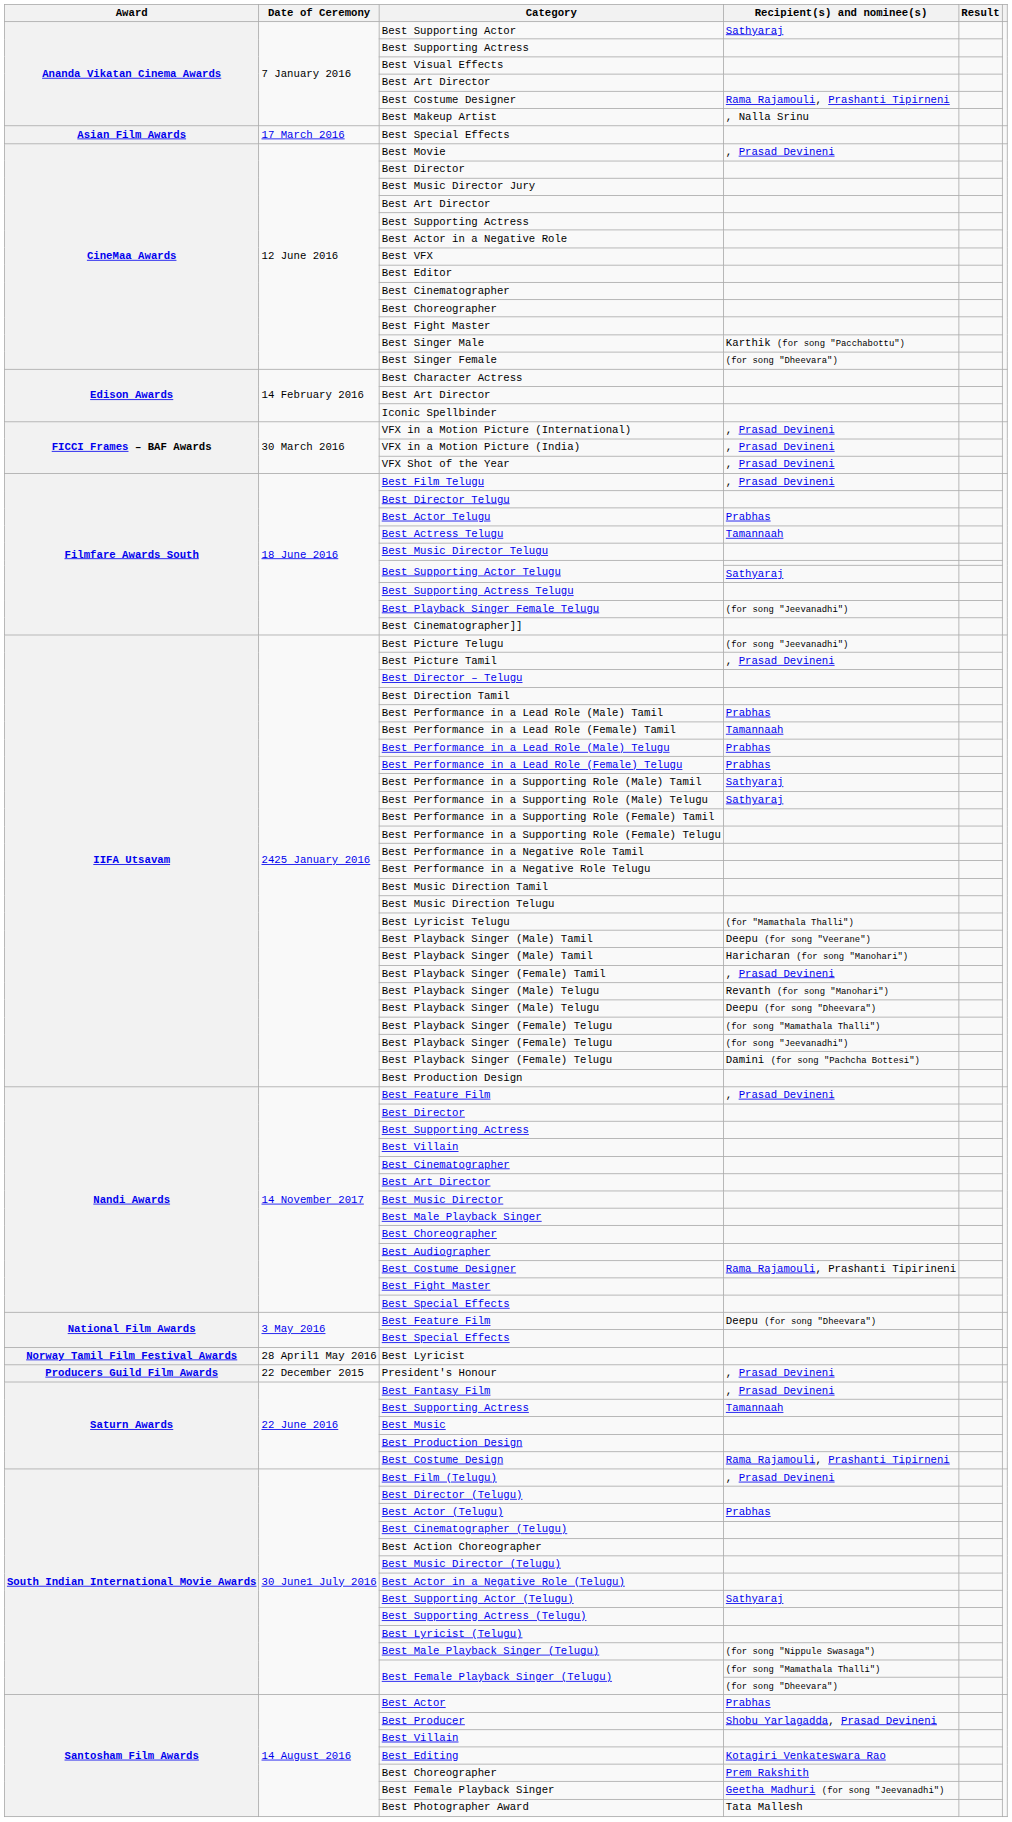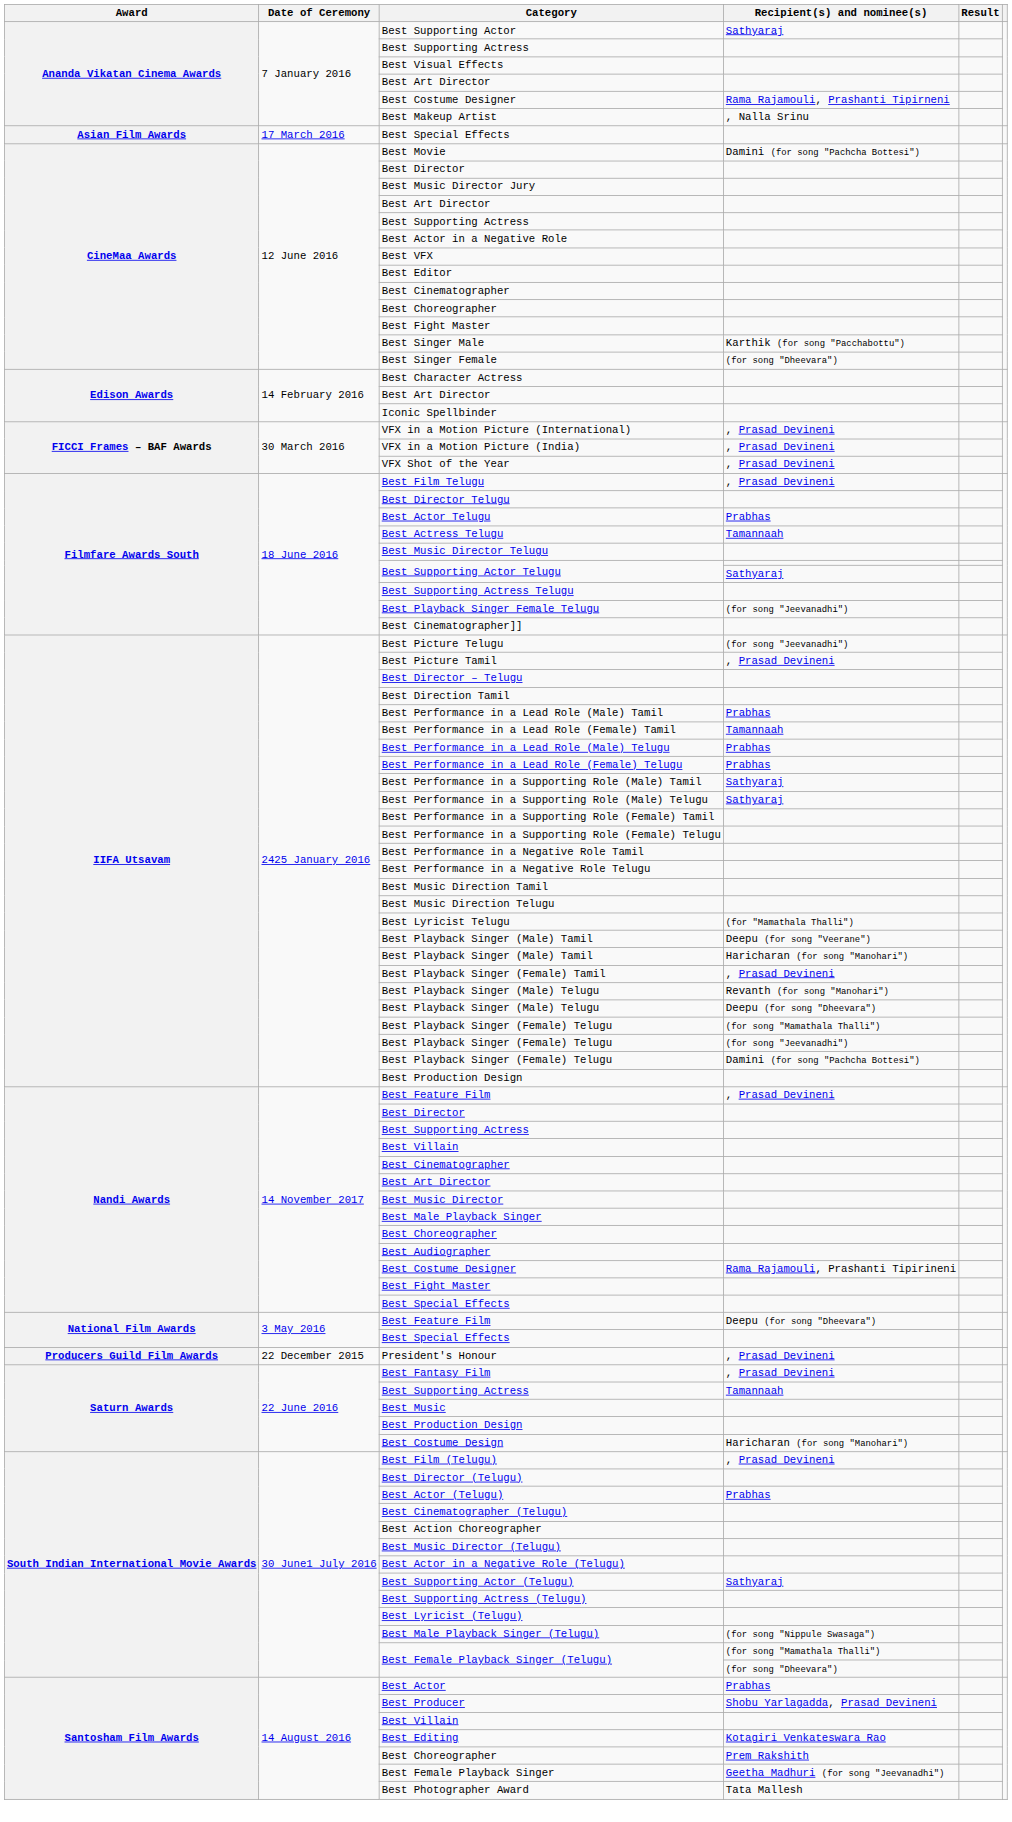 <table class="wikitable plainrowheaders sortable">
 <tr>
 <th scope="col">Award</th>
 <th scope="col">Date of Ceremony</th>
 <th scope="col">Category</th>
 <th scope="col">Recipient(s) and nominee(s)</th>
 <th scope="col">Result</th>
 <th scope="col" class="unsortable"></th>
 </tr>
 <tr>
 <th scope="row" rowspan="6"><a href='#'>Ananda Vikatan Cinema Awards</a></th>
 <td rowspan="6">7 January 2016</td>
 <td>Best Supporting Actor</td>
 <td><a href='#'>Sathyaraj</a></td>
 <td></td>
 <td style="text-align:center;" rowspan="6"></td>
 </tr>
 <tr>
 <td>Best Supporting Actress</td>
 <td></td>
 <td></td>
 </tr>
 <tr>
 <td>Best Visual Effects</td>
 <td></td>
 <td></td>
 </tr>
 <tr>
 <td>Best Art Director</td>
 <td></td>
 <td></td>
 </tr>
 <tr>
 <td>Best Costume Designer</td>
 <td><a href='#'>Rama Rajamouli</a>, <a href='#'>Prashanti Tipirneni</a></td>
 <td></td>
 </tr>
 <tr>
 <td>Best Makeup Artist</td>
 <td>, Nalla Srinu</td>
 <td></td>
 </tr>
 <tr>
 <th scope="row"><a href='#'>Asian Film Awards</a></th>
 <td><a href='#'>17 March 2016</a></td>
 <td>Best Special Effects</td>
 <td></td>
 <td></td>
 <td style="text-align:center;"></td>
 </tr>
 <tr>
 <th scope="row" rowspan="13"><a href='#'>CineMaa Awards</a></th>
 <td rowspan="13">12 June 2016</td>
 <td>Best Movie</td>
-<td>, <a href='#'>Prasad Devineni</a></td>
+<td>Damini <small>(for song "Pachcha Bottesi")</small></td>
 <td></td>
 <td style="text-align:center;" rowspan="13"></td>
 </tr>
 <tr>
 <td>Best Director</td>
 <td></td>
 <td></td>
 </tr>
 <tr>
 <td>Best Music Director Jury</td>
 <td></td>
 <td></td>
 </tr>
 <tr>
 <td>Best Art Director</td>
 <td></td>
 <td></td>
 </tr>
 <tr>
 <td>Best Supporting Actress</td>
 <td></td>
 <td></td>
 </tr>
 <tr>
 <td>Best Actor in a Negative Role</td>
 <td></td>
 <td></td>
 </tr>
 <tr>
 <td>Best VFX</td>
 <td></td>
 <td></td>
 </tr>
 <tr>
 <td>Best Editor</td>
 <td></td>
 <td></td>
 </tr>
 <tr>
 <td>Best Cinematographer</td>
 <td></td>
 <td></td>
 </tr>
 <tr>
 <td>Best Choreographer</td>
 <td></td>
 <td></td>
 </tr>
 <tr>
 <td>Best Fight Master</td>
 <td></td>
 <td></td>
 </tr>
 <tr>
 <td>Best Singer Male</td>
 <td>Karthik <small>(for song "Pacchabottu")</small></td>
 <td></td>
 </tr>
 <tr>
 <td>Best Singer Female</td>
 <td> <small>(for song "Dheevara")</small></td>
 <td></td>
 </tr>
 <tr>
 <th scope="row" rowspan="3"><a href='#'>Edison Awards</a></th>
 <td rowspan="3">14 February 2016</td>
 <td>Best Character Actress</td>
 <td></td>
 <td></td>
 <td style="text-align:center;" rowspan="3"><br></td>
 </tr>
 <tr>
 <td>Best Art Director</td>
 <td></td>
 <td></td>
 </tr>
 <tr>
 <td>Iconic Spellbinder</td>
 <td></td>
 <td></td>
 </tr>
 <tr>
 <th scope="row" rowspan="3"><a href='#'>FICCI Frames</a> – BAF Awards</th>
 <td rowspan="3">30 March 2016</td>
 <td>VFX in a Motion Picture (International)</td>
 <td>, <a href='#'>Prasad Devineni</a></td>
 <td></td>
 <td style="text-align:center;" rowspan="3"><br></td>
 </tr>
 <tr>
 <td>VFX in a Motion Picture (India)</td>
 <td>, <a href='#'>Prasad Devineni</a></td>
 <td></td>
 </tr>
 <tr>
 <td>VFX Shot of the Year</td>
 <td>, <a href='#'>Prasad Devineni</a></td>
 <td></td>
 </tr>
 <tr>
 <th scope="row" rowspan="10"><a href='#'>Filmfare Awards South</a></th>
 <td rowspan="10"><a href='#'>18 June 2016</a></td>
 <td><a href='#'>Best Film  Telugu</a></td>
 <td>, <a href='#'>Prasad Devineni</a></td>
 <td></td>
 <td style="text-align:center;" rowspan="10"></td>
 </tr>
 <tr>
 <td><a href='#'>Best Director  Telugu</a></td>
 <td></td>
 <td></td>
 </tr>
 <tr>
 <td><a href='#'>Best Actor  Telugu</a></td>
 <td><a href='#'>Prabhas</a></td>
 <td></td>
 </tr>
 <tr>
 <td><a href='#'>Best Actress  Telugu</a></td>
 <td><a href='#'>Tamannaah</a></td>
 <td></td>
 </tr>
 <tr>
 <td><a href='#'>Best Music Director  Telugu</a></td>
 <td></td>
 <td></td>
 </tr>
 <tr>
 <td rowspan="2"><a href='#'>Best Supporting Actor  Telugu</a></td>
 <td></td>
 <td></td>
 </tr>
 <tr>
 <td><a href='#'>Sathyaraj</a></td>
 <td></td>
 </tr>
 <tr>
 <td><a href='#'>Best Supporting Actress  Telugu</a></td>
 <td></td>
 <td></td>
 </tr>
 <tr>
 <td><a href='#'>Best Playback Singer Female  Telugu</a></td>
 <td> <small>(for song "Jeevanadhi")</small></td>
 <td></td>
 </tr>
 <tr>
 <td [[Filmfare Award for Best Cinematographer >Best Cinematographer]]</td>
 <td></td>
 <td></td>
 </tr>
 <tr>
 <th scope="row" rowspan="26"><a href='#'>IIFA Utsavam</a></th>
 <td rowspan="26"><a href='#'>2425 January 2016</a></td>
 <td>Best Picture  Telugu</td>
 <td> <small>(for song "Jeevanadhi")</small></td>
 <td></td>
 <td style="text-align:center;" rowspan="26"><br><br></td>
 </tr>
 <tr>
 <td>Best Picture  Tamil</td>
 <td>, <a href='#'>Prasad Devineni</a></td>
 <td></td>
 </tr>
 <tr>
 <td><a href='#'>Best Director – Telugu</a></td>
 <td></td>
 <td></td>
 </tr>
 <tr>
 <td>Best Direction  Tamil</td>
 <td></td>
 <td></td>
 </tr>
 <tr>
 <td>Best Performance in a Lead Role (Male)  Tamil</td>
 <td><a href='#'>Prabhas</a></td>
 <td></td>
 </tr>
 <tr>
 <td>Best Performance in a Lead Role (Female)  Tamil</td>
 <td><a href='#'>Tamannaah</a></td>
 <td></td>
 </tr>
 <tr>
 <td><a href='#'>Best Performance in a Lead Role (Male)  Telugu</a></td>
 <td><a href='#'>Prabhas</a></td>
 <td></td>
 </tr>
 <tr>
 <td><a href='#'>Best Performance in a Lead Role (Female)  Telugu</a></td>
 <td><a href='#'>Prabhas</a></td>
 <td></td>
 </tr>
 <tr>
 <td>Best Performance in a Supporting Role (Male)  Tamil</td>
 <td><a href='#'>Sathyaraj</a></td>
 <td></td>
 </tr>
 <tr>
 <td>Best Performance in a Supporting Role (Male)  Telugu</td>
 <td><a href='#'>Sathyaraj</a></td>
 <td></td>
 </tr>
 <tr>
 <td>Best Performance in a Supporting Role (Female)  Tamil</td>
 <td></td>
 <td></td>
 </tr>
 <tr>
 <td>Best Performance in a Supporting Role (Female)  Telugu</td>
 <td></td>
 <td></td>
 </tr>
 <tr>
 <td>Best Performance in a Negative Role  Tamil</td>
 <td></td>
 <td></td>
 </tr>
 <tr>
 <td>Best Performance in a Negative Role  Telugu</td>
 <td></td>
 <td></td>
 </tr>
 <tr>
 <td>Best Music Direction  Tamil</td>
 <td></td>
 <td></td>
 </tr>
 <tr>
 <td>Best Music Direction  Telugu</td>
 <td></td>
 <td></td>
 </tr>
 <tr>
 <td>Best Lyricist  Telugu</td>
 <td> <small>(for "Mamathala Thalli")</small></td>
 <td></td>
 </tr>
 <tr>
 <td>Best Playback Singer (Male)  Tamil</td>
 <td>Deepu <small>(for song "Veerane")</small></td>
 <td></td>
 </tr>
 <tr>
 <td>Best Playback Singer (Male)  Tamil</td>
 <td>Haricharan <small>(for song "Manohari")</small></td>
 <td></td>
 </tr>
 <tr>
 <td>Best Playback Singer (Female)  Tamil</td>
 <td>, <a href='#'>Prasad Devineni</a></td>
 <td></td>
 </tr>
 <tr>
 <td>Best Playback Singer (Male)  Telugu</td>
 <td>Revanth <small>(for song "Manohari")</small></td>
 <td></td>
 </tr>
 <tr>
 <td>Best Playback Singer (Male)  Telugu</td>
 <td>Deepu <small>(for song "Dheevara")</small></td>
 <td></td>
 </tr>
 <tr>
 <td>Best Playback Singer (Female)  Telugu</td>
 <td> <small>(for song "Mamathala Thalli")</small></td>
 <td></td>
 </tr>
 <tr>
 <td>Best Playback Singer (Female)  Telugu</td>
 <td> <small>(for song "Jeevanadhi")</small></td>
 <td></td>
 </tr>
 <tr>
 <td>Best Playback Singer (Female)  Telugu</td>
 <td>Damini <small>(for song "Pachcha Bottesi")</small></td>
 <td></td>
 </tr>
 <tr>
 <td>Best Production Design</td>
 <td></td>
 <td></td>
 </tr>
 <tr>
 <th scope="row" rowspan="13"><a href='#'>Nandi Awards</a></th>
 <td rowspan="13"><a href='#'>14 November 2017</a></td>
 <td><a href='#'>Best Feature Film</a></td>
 <td>, <a href='#'>Prasad Devineni</a></td>
 <td></td>
 <td style="text-align:center;" rowspan="13"><br></td>
 </tr>
 <tr>
 <td><a href='#'>Best Director</a></td>
 <td></td>
 <td></td>
 </tr>
 <tr>
 <td><a href='#'>Best Supporting Actress</a></td>
 <td></td>
 <td></td>
 </tr>
 <tr>
 <td><a href='#'>Best Villain</a></td>
 <td></td>
 <td></td>
 </tr>
 <tr>
 <td><a href='#'>Best Cinematographer</a></td>
 <td></td>
 <td></td>
 </tr>
 <tr>
 <td><a href='#'>Best Art Director</a></td>
 <td></td>
 <td></td>
 </tr>
 <tr>
 <td><a href='#'>Best Music Director</a></td>
 <td></td>
 <td></td>
 </tr>
 <tr>
 <td><a href='#'>Best Male Playback Singer</a></td>
 <td></td>
 <td></td>
 </tr>
 <tr>
 <td><a href='#'>Best Choreographer</a></td>
 <td></td>
 <td></td>
 </tr>
 <tr>
 <td><a href='#'>Best Audiographer</a></td>
 <td></td>
 <td></td>
 </tr>
 <tr>
 <td><a href='#'>Best Costume Designer</a></td>
 <td><a href='#'>Rama Rajamouli</a>, Prashanti Tipirineni</td>
 <td></td>
 </tr>
 <tr>
 <td><a href='#'>Best Fight Master</a></td>
 <td></td>
 <td></td>
 </tr>
 <tr>
 <td><a href='#'>Best Special Effects</a></td>
 <td></td>
 <td></td>
 </tr>
 <tr>
 <th scope="row" rowspan="2"><a href='#'>National Film Awards</a></th>
 <td rowspan="2"><a href='#'>3 May 2016</a></td>
 <td><a href='#'>Best Feature Film</a></td>
 <td>Deepu <small>(for song "Dheevara")</small></td>
 <td></td>
 <td style="text-align:center;" rowspan="2"></td>
 </tr>
 <tr>
 <td><a href='#'>Best Special Effects</a></td>
 <td></td>
 <td></td>
 </tr>
 <tr>
-<th scope="row"><a href='#'>Norway Tamil Film Festival Awards</a></th>
-<td>28 April1 May 2016</td>
-<td>Best Lyricist</td>
-<td></td>
-<td></td>
-<td style="text-align:center;"></td>
-</tr>
-<tr>
 <th scope="row"><a href='#'>Producers Guild Film Awards</a></th>
 <td>22 December 2015</td>
 <td>President's Honour</td>
 <td>, <a href='#'>Prasad Devineni</a></td>
 <td></td>
 <td style="text-align:center;"></td>
 </tr>
 <tr>
 <th scope="row" rowspan="5"><a href='#'>Saturn Awards</a></th>
 <td rowspan="5"><a href='#'>22 June 2016</a></td>
 <td><a href='#'>Best Fantasy Film</a></td>
 <td>, <a href='#'>Prasad Devineni</a></td>
 <td></td>
 <td style="text-align:center;" rowspan="5"></td>
 </tr>
 <tr>
 <td><a href='#'>Best Supporting Actress</a></td>
 <td><a href='#'>Tamannaah</a></td>
 <td></td>
 </tr>
 <tr>
 <td><a href='#'>Best Music</a></td>
 <td></td>
 <td></td>
 </tr>
 <tr>
 <td><a href='#'>Best Production Design</a></td>
 <td></td>
 <td></td>
 </tr>
 <tr>
 <td><a href='#'>Best Costume Design</a></td>
-<td><a href='#'>Rama Rajamouli</a>, <a href='#'>Prashanti Tipirneni</a></td>
+<td>Haricharan <small>(for song "Manohari")</small></td>
 <td></td>
 </tr>
 <tr>
 <th scope="row" rowspan="13"><a href='#'>South Indian International Movie Awards</a></th>
 <td rowspan="13"><a href='#'>30 June1 July 2016</a></td>
 <td><a href='#'>Best Film (Telugu)</a></td>
 <td>, <a href='#'>Prasad Devineni</a></td>
 <td></td>
 <td style="text-align:center;" rowspan="13"></td>
 </tr>
 <tr>
 <td><a href='#'>Best Director (Telugu)</a></td>
 <td></td>
 <td></td>
 </tr>
 <tr>
 <td><a href='#'>Best Actor (Telugu)</a></td>
 <td><a href='#'>Prabhas</a></td>
 <td></td>
 </tr>
 <tr>
 <td><a href='#'>Best Cinematographer (Telugu)</a></td>
 <td></td>
 <td></td>
 </tr>
 <tr>
 <td>Best Action Choreographer</td>
 <td></td>
 <td></td>
 </tr>
 <tr>
 <td><a href='#'>Best Music Director (Telugu)</a></td>
 <td></td>
 <td></td>
 </tr>
 <tr>
 <td><a href='#'>Best Actor in a Negative Role (Telugu)</a></td>
 <td></td>
 <td></td>
 </tr>
 <tr>
 <td><a href='#'>Best Supporting Actor (Telugu)</a></td>
 <td><a href='#'>Sathyaraj</a></td>
 <td></td>
 </tr>
 <tr>
 <td><a href='#'>Best Supporting Actress (Telugu)</a></td>
 <td></td>
 <td></td>
 </tr>
 <tr>
 <td><a href='#'>Best Lyricist (Telugu)</a></td>
 <td></td>
 <td></td>
 </tr>
 <tr>
 <td><a href='#'>Best Male Playback Singer (Telugu)</a></td>
 <td> <small>(for song "Nippule Swasaga")</small></td>
 <td></td>
 </tr>
 <tr>
 <td rowspan="2"><a href='#'>Best Female Playback Singer (Telugu)</a></td>
 <td> <small>(for song "Mamathala Thalli")</small></td>
 <td></td>
 </tr>
 <tr>
 <td> <small>(for song "Dheevara")</small></td>
 <td></td>
 </tr>
 <tr>
 <th rowspan="7" scope="row"><a href='#'>Santosham Film Awards</a></th>
 <td rowspan="7"><a href='#'>14 August 2016</a></td>
 <td><a href='#'>Best Actor</a></td>
 <td><a href='#'>Prabhas</a></td>
 <td></td>
 <td rowspan="7" style="text-align:center;"></td>
 </tr>
 <tr>
 <td><a href='#'>Best Producer</a></td>
 <td><a href='#'>Shobu Yarlagadda</a>, <a href='#'>Prasad Devineni</a></td>
 <td></td>
 </tr>
 <tr>
 <td><a href='#'>Best Villain</a></td>
 <td></td>
 <td></td>
 </tr>
 <tr>
 <td><a href='#'>Best Editing</a></td>
 <td><a href='#'>Kotagiri Venkateswara Rao</a></td>
 <td></td>
 </tr>
 <tr>
 <td>Best Choreographer</td>
 <td><a href='#'>Prem Rakshith</a></td>
 <td></td>
 </tr>
 <tr>
 <td>Best Female Playback Singer</td>
 <td><a href='#'>Geetha Madhuri</a> <small>(for song "Jeevanadhi")</small></td>
 <td></td>
 </tr>
 <tr>
 <td>Best Photographer Award</td>
 <td>Tata Mallesh</td>
 <td></td>
 </tr>
 </table>
